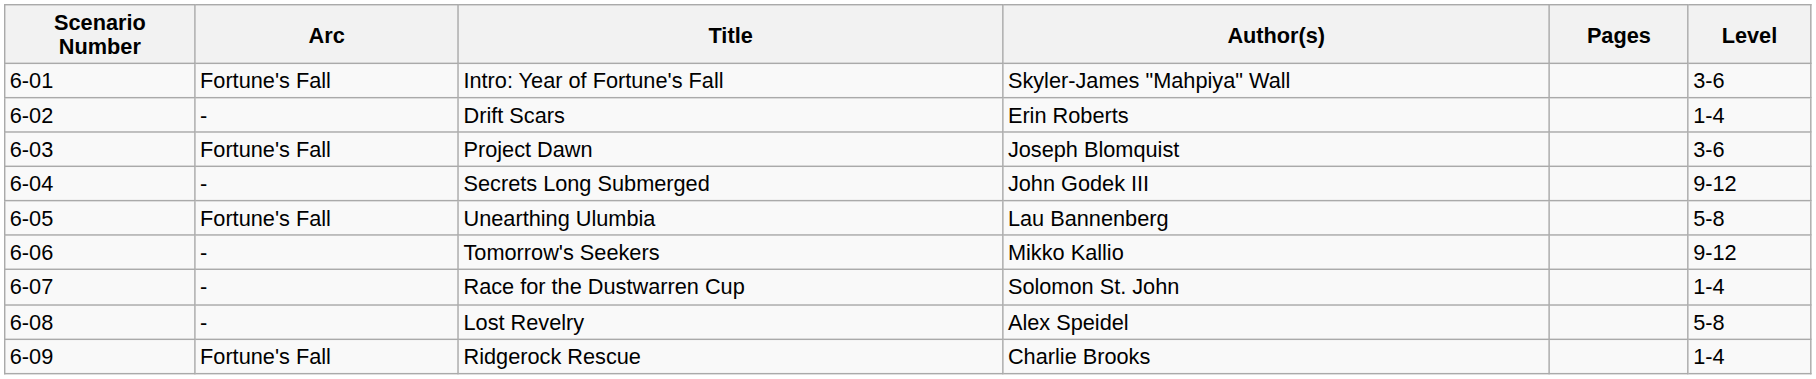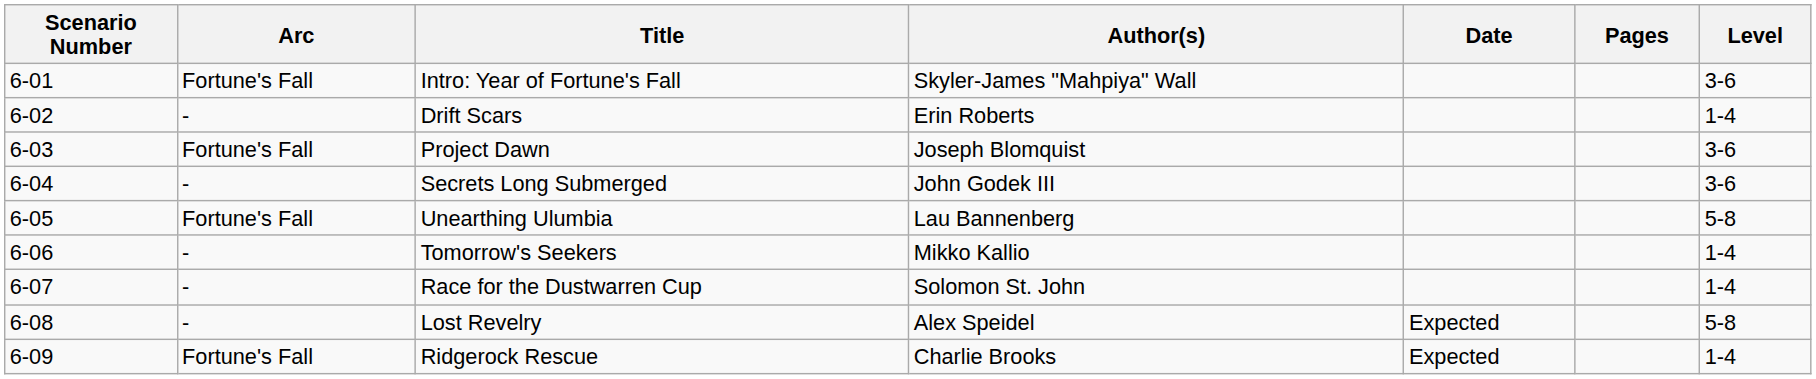 <table class="wikitable sortable" style="width:100%; font-size:95%; border:1">
 <tr>
 <th>Scenario<br>Number</th>
 <th>Arc</th>
 <th>Title</th>
 <th>Author(s)</th>
+<th>Date</th>
 <th>Pages</th>
 <th>Level</th>
 </tr>
 <tr>
 <td>6-01</td>
 <td>Fortune's Fall</td>
 <td>Intro: Year of Fortune's Fall</td>
 <td>Skyler-James "Mahpiya" Wall</td>
 <td></td>
+<td></td>
 <td>3-6</td>
 </tr>
 <tr>
 <td>6-02</td>
 <td>-</td>
 <td>Drift Scars</td>
 <td>Erin Roberts</td>
+<td></td>
 <td></td>
 <td>1-4</td>
 </tr>
 <tr>
 <td>6-03</td>
 <td>Fortune's Fall</td>
 <td>Project Dawn</td>
 <td>Joseph Blomquist</td>
 <td></td>
+<td></td>
 <td>3-6</td>
 </tr>
 <tr>
 <td>6-04</td>
 <td>-</td>
 <td>Secrets Long Submerged</td>
 <td>John Godek III</td>
 <td></td>
-<td>9-12</td>
+<td></td>
+<td>3-6</td>
 </tr>
 <tr>
 <td>6-05</td>
 <td>Fortune's Fall</td>
 <td>Unearthing Ulumbia</td>
 <td>Lau Bannenberg</td>
+<td></td>
 <td></td>
 <td>5-8</td>
 </tr>
 <tr>
 <td>6-06</td>
 <td>-</td>
 <td>Tomorrow's Seekers</td>
 <td>Mikko Kallio</td>
 <td></td>
-<td>9-12</td>
+<td></td>
+<td>1-4</td>
 </tr>
 <tr>
 <td>6-07</td>
 <td>-</td>
 <td>Race for the Dustwarren Cup</td>
 <td>Solomon St. John</td>
+<td></td>
 <td></td>
 <td>1-4</td>
 </tr>
 <tr>
 <td>6-08</td>
 <td>-</td>
 <td>Lost Revelry</td>
 <td>Alex Speidel</td>
+<td>Expected </td>
 <td></td>
 <td>5-8</td>
 </tr>
 <tr>
 <td>6-09</td>
 <td>Fortune's Fall</td>
 <td>Ridgerock Rescue</td>
 <td>Charlie Brooks</td>
+<td>Expected </td>
 <td></td>
 <td>1-4</td>
 </tr>
 </table>
